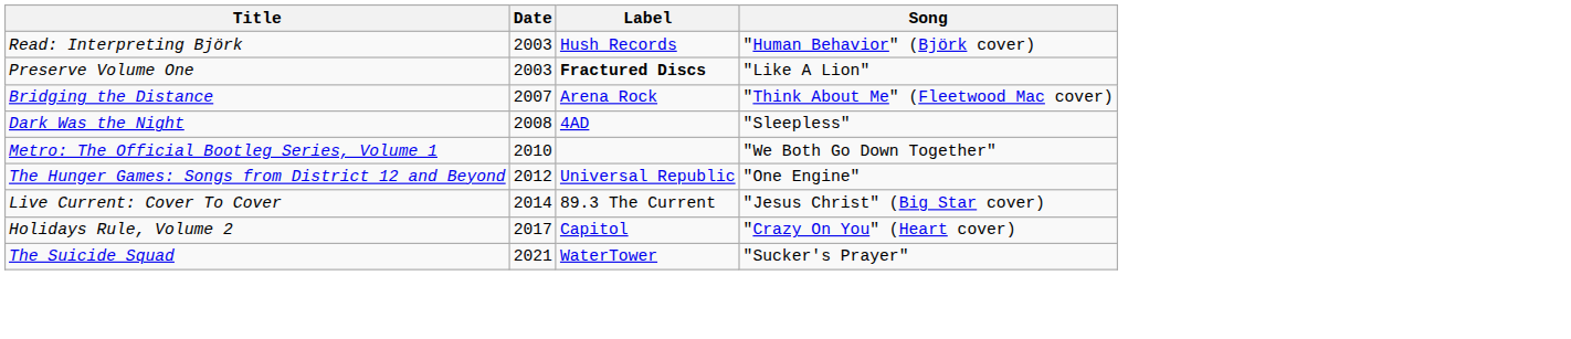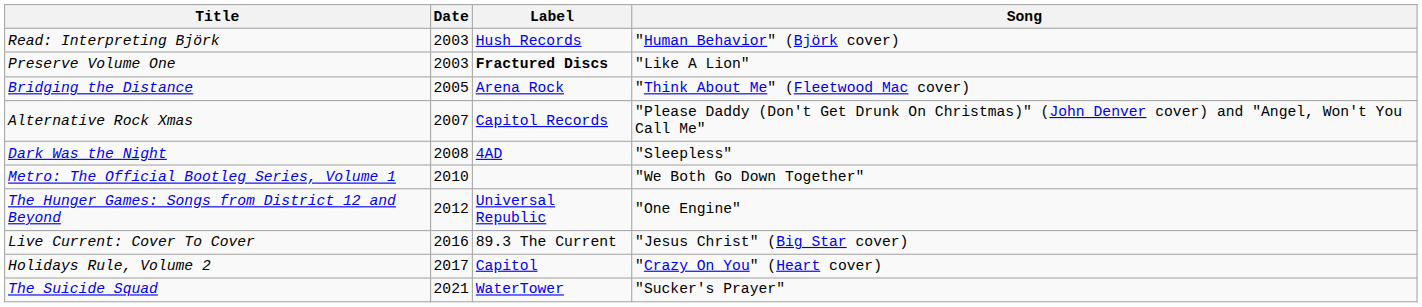 <table class="wikitable">
 <tr>
 <th align="left">Title</th>
 <th style="text-align:center;">Date</th>
 <th align="left">Label</th>
 <th align="left">Song</th>
 </tr>
 <tr>
 <td align="left"><em>Read: Interpreting Björk</em></td>
 <td style="text-align:center;">2003</td>
 <td align="left"><a href='#'>Hush Records</a></td>
 <td align="left">"<a href='#'>Human Behavior</a>" (<a href='#'>Björk</a> cover)</td>
 </tr>
 <tr>
 <td align="left"><em>Preserve Volume One</em></td>
 <td style="text-align:center;">2003</td>
 <td align="left"><strong>Fractured Discs</strong></td>
 <td align="left">"Like A Lion"</td>
 </tr>
 <tr>
 <td align="left"><em><a href='#'>Bridging the Distance</a></em></td>
-<td style="text-align:center;">2007</td>
+<td style="text-align:center;">2005</td>
 <td align="left"><a href='#'>Arena Rock</a></td>
 <td align="left">"<a href='#'>Think About Me</a>" (<a href='#'>Fleetwood Mac</a> cover)</td>
+</tr>
+<tr>
+<td align="left"><em>Alternative Rock Xmas</em></td>
+<td style="text-align:center;">2007</td>
+<td align="left"><a href='#'>Capitol Records</a></td>
+<td align="left">"Please Daddy (Don't Get Drunk On Christmas)" (<a href='#'>John Denver</a> cover) and "Angel, Won't You Call Me"</td>
 </tr>
 <tr>
 <td align="left"><em><a href='#'>Dark Was the Night</a></em></td>
 <td style="text-align:center;">2008</td>
 <td align="left"><a href='#'>4AD</a></td>
 <td align="left">"Sleepless"</td>
 </tr>
 <tr>
 <td align="left"><em><a href='#'>Metro: The Official Bootleg Series, Volume 1</a></em></td>
 <td style="text-align:center;">2010</td>
 <td align="left"></td>
 <td align="left">"We Both Go Down Together"</td>
 </tr>
 <tr>
 <td align="left"><em><a href='#'>The Hunger Games: Songs from District 12 and Beyond</a></em></td>
 <td style="text-align:center;">2012</td>
 <td align="left"><a href='#'>Universal Republic</a></td>
 <td align="left">"One Engine"</td>
 </tr>
 <tr>
 <td align="left"><em>Live Current: Cover To Cover</em></td>
-<td style="text-align:center;">2014</td>
+<td style="text-align:center;">2016</td>
 <td align="left">89.3 The Current</td>
 <td align="left">"Jesus Christ" (<a href='#'>Big Star</a> cover)</td>
 </tr>
 <tr>
 <td align="left"><em>Holidays Rule, Volume 2</em></td>
 <td style="text-align:center;">2017</td>
 <td align="left"><a href='#'>Capitol</a></td>
 <td align="left">"<a href='#'>Crazy On You</a>" (<a href='#'>Heart</a> cover)</td>
 </tr>
 <tr>
 <td><em><a href='#'>The Suicide Squad</a></em></td>
 <td>2021</td>
 <td><a href='#'>WaterTower</a></td>
 <td>"Sucker's Prayer"</td>
 </tr>
 </table>
